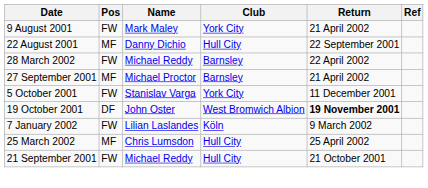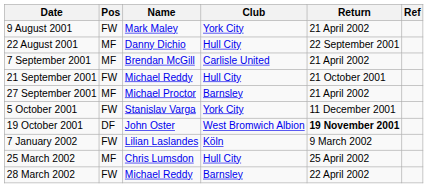 <table class="wikitable" style="text-align: left">
 <tr>
 <th>Date</th>
 <th>Pos</th>
 <th>Name</th>
 <th>Club</th>
 <th>Return</th>
 <th>Ref</th>
 </tr>
 <tr>
 <td>9 August 2001</td>
 <td>FW</td>
 <td> <a href='#'>Mark Maley</a></td>
 <td><a href='#'>York City</a></td>
 <td>21 April 2002</td>
 <td></td>
 </tr>
 <tr>
 <td>22 August 2001</td>
 <td>MF</td>
 <td> <a href='#'>Danny Dichio</a></td>
 <td><a href='#'>Hull City</a></td>
 <td>22 September 2001</td>
 <td style="text-align: center"></td>
 </tr>
 <tr>
-<td>28 March 2002</td>
+<td>7 September 2001</td>
+<td>MF</td>
+<td> <a href='#'>Brendan McGill</a></td>
+<td><a href='#'>Carlisle United</a></td>
+<td>21 April 2002</td>
+<td></td>
+</tr>
+<tr>
+<td>21 September 2001</td>
 <td>FW</td>
 <td> <a href='#'>Michael Reddy</a></td>
-<td><a href='#'>Barnsley</a></td>
-<td>22 April 2002</td>
-<td></td>
+<td><a href='#'>Hull City</a></td>
+<td>21 October 2001</td>
+<td style="text-align: center"></td>
 </tr>
 <tr>
 <td>27 September 2001</td>
 <td>MF</td>
 <td> <a href='#'>Michael Proctor</a></td>
 <td><a href='#'>Barnsley</a></td>
 <td>21 April 2002</td>
 <td style="text-align: center"></td>
 </tr>
 <tr>
 <td>5 October 2001</td>
 <td>FW</td>
 <td> <a href='#'>Stanislav Varga</a></td>
 <td><a href='#'>York City</a></td>
 <td>11 December 2001</td>
 <td></td>
 </tr>
 <tr>
 <td>19 October 2001</td>
 <td>DF</td>
 <td> <a href='#'>John Oster</a></td>
 <td><a href='#'>West Bromwich Albion</a></td>
 <td><strong>19 November 2001</strong></td>
 <td></td>
 </tr>
 <tr>
 <td>7 January 2002</td>
 <td>FW</td>
 <td> <a href='#'>Lilian Laslandes</a></td>
 <td><a href='#'>Köln</a></td>
 <td>9 March 2002</td>
 <td></td>
 </tr>
 <tr>
 <td>25 March 2002</td>
 <td>MF</td>
 <td> <a href='#'>Chris Lumsdon</a></td>
 <td><a href='#'>Hull City</a></td>
 <td>25 April 2002</td>
 <td></td>
 </tr>
 <tr>
-<td>21 September 2001</td>
+<td>28 March 2002</td>
 <td>FW</td>
 <td> <a href='#'>Michael Reddy</a></td>
-<td><a href='#'>Hull City</a></td>
-<td>21 October 2001</td>
-<td style="text-align: center"></td>
+<td><a href='#'>Barnsley</a></td>
+<td>22 April 2002</td>
+<td></td>
 </tr>
 </table>
